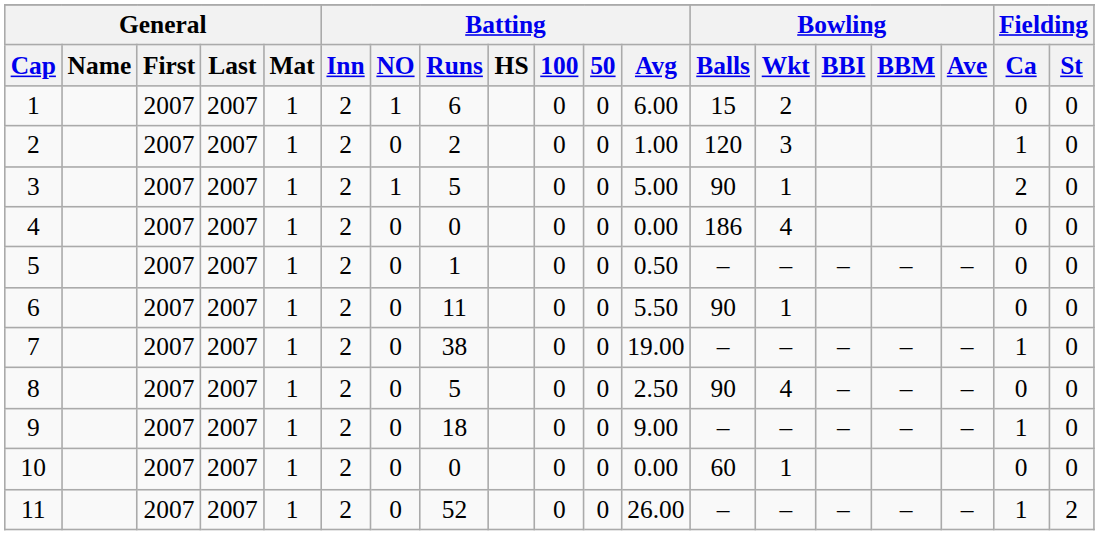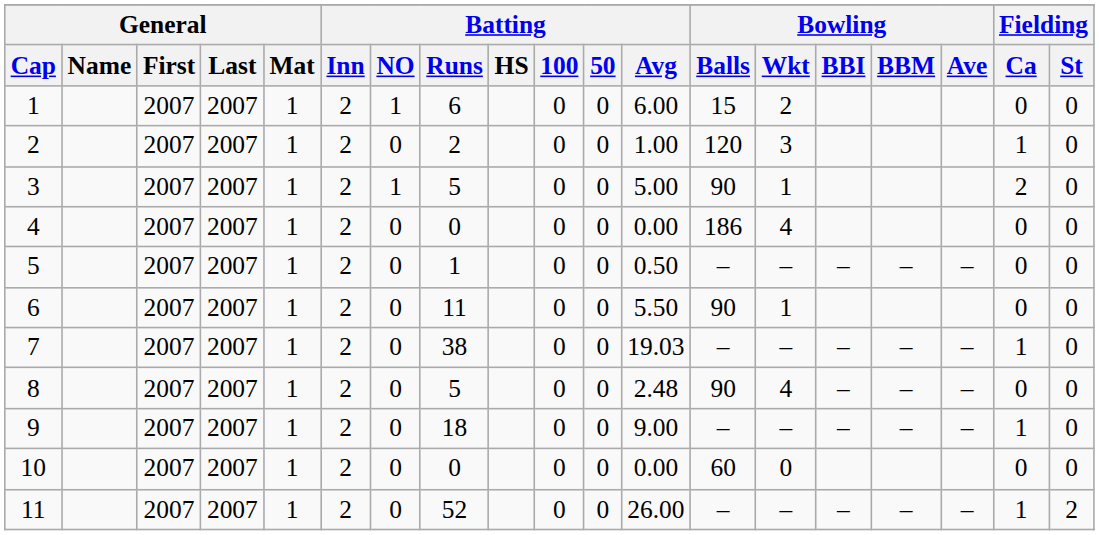 <table class="wikitable sortable">
 <tr align="center">
 </tr>
 <tr class="unsortable">
 <th scope="col" colspan=5 class="unsortable">General</th>
 <th colspan=7 scope="col"><a href='#'>Batting</a></th>
 <th colspan=5 scope="col"><a href='#'>Bowling</a></th>
 <th colspan=2 scope="col"><a href='#'>Fielding</a></th>
 </tr>
 <tr align="center">
 <th scope="col" rowspan=><a href='#'>Cap</a></th>
 <th scope="col" rowspan=>Name</th>
 <th scope="col" rowspan=>First</th>
 <th scope="col" rowspan=>Last</th>
 <th scope="col" rowspan=>Mat</th>
 <th scope="col"><a href='#'>Inn</a></th>
 <th scope="col"><a href='#'>NO</a></th>
 <th scope="col"><a href='#'>Runs</a></th>
 <th scope="col">HS</th>
 <th scope="col"><a href='#'>100</a></th>
 <th scope="col"><a href='#'>50</a></th>
 <th scope="col"><a href='#'>Avg</a></th>
 <th scope="col"><a href='#'>Balls</a></th>
 <th scope="col"><a href='#'>Wkt</a></th>
 <th scope="col"><a href='#'>BBI</a></th>
 <th scope="col"><a href='#'>BBM</a></th>
 <th scope="col"><a href='#'>Ave</a></th>
 <th scope="col"><a href='#'>Ca</a></th>
 <th scope="col"><a href='#'>St</a></th>
 </tr>
 <tr align="center">
 <td>1</td>
 <td></td>
 <td>2007</td>
 <td>2007</td>
 <td>1</td>
 <td>2</td>
 <td>1</td>
 <td>6</td>
 <td></td>
 <td>0</td>
 <td>0</td>
 <td>6.00</td>
 <td>15</td>
 <td>2</td>
 <td></td>
 <td></td>
 <td></td>
 <td>0</td>
 <td>0</td>
 </tr>
 <tr align="center">
 <td>2</td>
 <td></td>
 <td>2007</td>
 <td>2007</td>
 <td>1</td>
 <td>2</td>
 <td>0</td>
 <td>2</td>
 <td></td>
 <td>0</td>
 <td>0</td>
 <td>1.00</td>
 <td>120</td>
 <td>3</td>
 <td></td>
 <td></td>
 <td></td>
 <td>1</td>
 <td>0</td>
 </tr>
 <tr align="center">
 <td>3</td>
 <td></td>
 <td>2007</td>
 <td>2007</td>
 <td>1</td>
 <td>2</td>
 <td>1</td>
 <td>5</td>
 <td></td>
 <td>0</td>
 <td>0</td>
 <td>5.00</td>
 <td>90</td>
 <td>1</td>
 <td></td>
 <td></td>
 <td></td>
 <td>2</td>
 <td>0</td>
 </tr>
 <tr align="center">
 <td>4</td>
 <td></td>
 <td>2007</td>
 <td>2007</td>
 <td>1</td>
 <td>2</td>
 <td>0</td>
 <td>0</td>
 <td></td>
 <td>0</td>
 <td>0</td>
 <td>0.00</td>
 <td>186</td>
 <td>4</td>
 <td></td>
 <td></td>
 <td></td>
 <td>0</td>
 <td>0</td>
 </tr>
 <tr align="center">
 <td>5</td>
 <td></td>
 <td>2007</td>
 <td>2007</td>
 <td>1</td>
 <td>2</td>
 <td>0</td>
 <td>1</td>
 <td></td>
 <td>0</td>
 <td>0</td>
 <td>0.50</td>
 <td>–</td>
 <td>–</td>
 <td>–</td>
 <td>–</td>
 <td>–</td>
 <td>0</td>
 <td>0</td>
 </tr>
 <tr align="center">
 <td>6</td>
 <td></td>
 <td>2007</td>
 <td>2007</td>
 <td>1</td>
 <td>2</td>
 <td>0</td>
 <td>11</td>
 <td></td>
 <td>0</td>
 <td>0</td>
 <td>5.50</td>
 <td>90</td>
 <td>1</td>
 <td></td>
 <td></td>
 <td></td>
 <td>0</td>
 <td>0</td>
 </tr>
 <tr align="center">
 <td>7</td>
 <td></td>
 <td>2007</td>
 <td>2007</td>
 <td>1</td>
 <td>2</td>
 <td>0</td>
 <td>38</td>
 <td></td>
 <td>0</td>
 <td>0</td>
-<td>19.00</td>
+<td>19.03</td>
 <td>–</td>
 <td>–</td>
 <td>–</td>
 <td>–</td>
 <td>–</td>
 <td>1</td>
 <td>0</td>
 </tr>
 <tr align="center">
 <td>8</td>
 <td></td>
 <td>2007</td>
 <td>2007</td>
 <td>1</td>
 <td>2</td>
 <td>0</td>
 <td>5</td>
 <td></td>
 <td>0</td>
 <td>0</td>
-<td>2.50</td>
+<td>2.48</td>
 <td>90</td>
 <td>4</td>
 <td>–</td>
 <td>–</td>
 <td>–</td>
 <td>0</td>
 <td>0</td>
 </tr>
 <tr align="center">
 <td>9</td>
 <td> </td>
 <td>2007</td>
 <td>2007</td>
 <td>1</td>
 <td>2</td>
 <td>0</td>
 <td>18</td>
 <td></td>
 <td>0</td>
 <td>0</td>
 <td>9.00</td>
 <td>–</td>
 <td>–</td>
 <td>–</td>
 <td>–</td>
 <td>–</td>
 <td>1</td>
 <td>0</td>
 </tr>
 <tr align="center">
 <td>10</td>
 <td></td>
 <td>2007</td>
 <td>2007</td>
 <td>1</td>
 <td>2</td>
 <td>0</td>
 <td>0</td>
 <td></td>
 <td>0</td>
 <td>0</td>
 <td>0.00</td>
 <td>60</td>
-<td>1</td>
+<td>0</td>
 <td></td>
 <td></td>
 <td></td>
 <td>0</td>
 <td>0</td>
 </tr>
 <tr align="center">
 <td>11</td>
 <td> </td>
 <td>2007</td>
 <td>2007</td>
 <td>1</td>
 <td>2</td>
 <td>0</td>
 <td>52</td>
 <td></td>
 <td>0</td>
 <td>0</td>
 <td>26.00</td>
 <td>–</td>
 <td>–</td>
 <td>–</td>
 <td>–</td>
 <td>–</td>
 <td>1</td>
 <td>2</td>
 </tr>
 </table>
